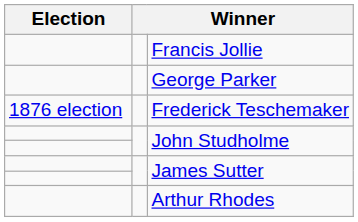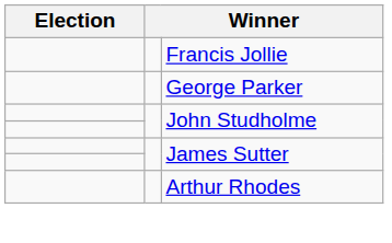 <table class=wikitable>
 <tr>
 <th width=100>Election</th>
 <th width=175 colspan=2>Winner</th>
 </tr>
 <tr>
 <td></td>
 <td width=5 bgcolor=></td>
 <td><a href='#'>Francis Jollie</a></td>
 </tr>
 <tr>
 <td></td>
 <td bgcolor=></td>
 <td><a href='#'>George Parker</a></td>
-</tr>
-<tr>
-<td><a href='#'>1876 election</a></td>
-<td bgcolor=></td>
-<td><a href='#'>Frederick Teschemaker</a></td>
 </tr>
 <tr>
 <td></td>
 <td rowspan=2 bgcolor=></td>
 <td rowspan=2><a href='#'>John Studholme</a></td>
 </tr>
 <tr>
 <td></td>
 </tr>
 <tr>
 <td></td>
 <td rowspan=2 bgcolor=></td>
 <td rowspan=2><a href='#'>James Sutter</a></td>
 </tr>
 <tr>
 <td></td>
 </tr>
 <tr>
 <td></td>
 <td bgcolor=></td>
 <td><a href='#'>Arthur Rhodes</a></td>
 </tr>
 </table>
